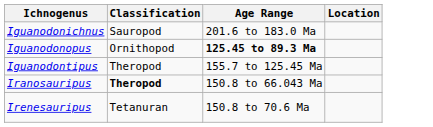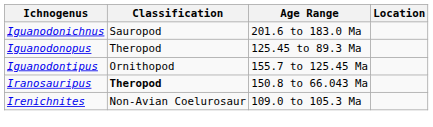 <table class="wikitable">
 <tr>
 <th>Ichnogenus</th>
 <th>Classification</th>
 <th>Age Range</th>
 <th>Location</th>
 </tr>
 <tr>
 <td><em><a href='#'>Iguanodonichnus</a></em></td>
 <td>Sauropod</td>
 <td>201.6 to 183.0 Ma</td>
 <td><br></td>
 </tr>
 <tr>
 <td><em><a href='#'>Iguanodonopus</a></em></td>
-<td>Ornithopod</td>
-<td><strong>125.45 to 89.3 Ma</strong></td>
+<td>Theropod</td>
+<td>125.45 to 89.3 Ma</td>
 <td></td>
 </tr>
 <tr>
 <td><em><a href='#'>Iguanodontipus</a></em></td>
-<td>Theropod</td>
+<td>Ornithopod</td>
 <td>155.7 to 125.45 Ma</td>
 <td><br></td>
 </tr>
 <tr>
 <td><em><a href='#'>Iranosauripus</a></em></td>
 <td><strong>Theropod</strong></td>
 <td>150.8 to 66.043 Ma</td>
 <td></td>
 </tr>
 <tr>
-<td><em><a href='#'>Irenesauripus</a></em></td>
-<td>Tetanuran</td>
-<td>150.8 to 70.6 Ma</td>
-<td><br><br></td>
+<td><em><a href='#'>Irenichnites</a></em></td>
+<td>Non-Avian Coelurosaur</td>
+<td>109.0 to 105.3 Ma</td>
+<td><br></td>
 </tr>
 </table>
